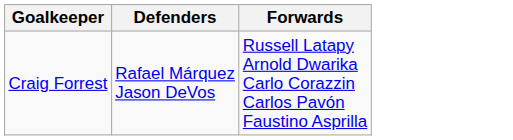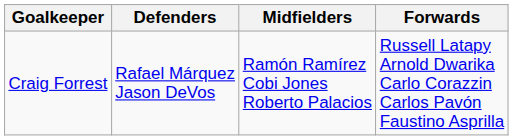 <table class="wikitable">
 <tr>
 <th>Goalkeeper</th>
 <th>Defenders</th>
+<th>Midfielders</th>
 <th>Forwards</th>
 </tr>
 <tr>
 <td> <a href='#'>Craig Forrest</a></td>
 <td> <a href='#'>Rafael Márquez</a><br> <a href='#'>Jason DeVos</a></td>
+<td> <a href='#'>Ramón Ramírez</a><br> <a href='#'>Cobi Jones</a><br> <a href='#'>Roberto Palacios</a></td>
 <td> <a href='#'>Russell Latapy</a><br> <a href='#'>Arnold Dwarika</a><br> <a href='#'>Carlo Corazzin</a><br> <a href='#'>Carlos Pavón</a><br> <a href='#'>Faustino Asprilla</a></td>
 </tr>
 </table>
